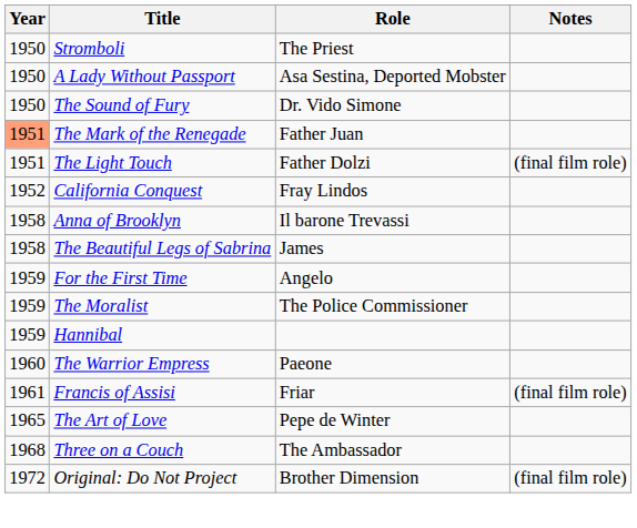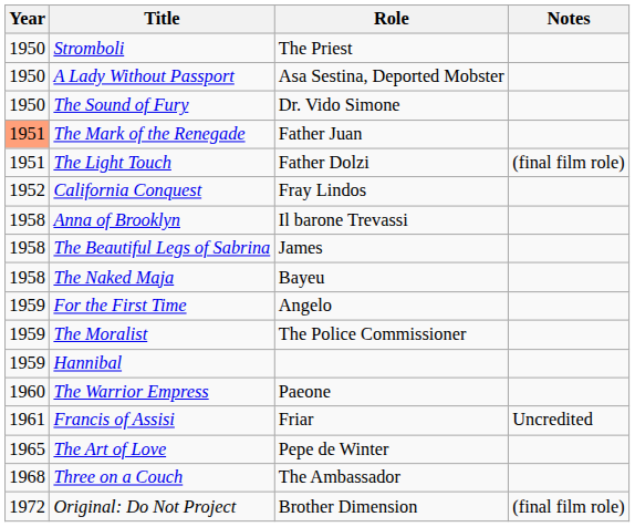 <table class="wikitable">
 <tr>
 <th>Year</th>
 <th>Title</th>
 <th>Role</th>
 <th>Notes</th>
 </tr>
 <tr>
 <td>1950</td>
 <td><em><a href='#'>Stromboli</a></em></td>
 <td>The Priest</td>
 <td></td>
 </tr>
 <tr>
 <td>1950</td>
 <td><em><a href='#'>A Lady Without Passport</a></em></td>
 <td>Asa Sestina, Deported Mobster</td>
 <td></td>
 </tr>
 <tr>
 <td>1950</td>
 <td><em><a href='#'>The Sound of Fury</a></em></td>
 <td>Dr. Vido Simone</td>
 <td></td>
 </tr>
 <tr>
 <td style="background: lightsalmon;">1951</td>
 <td><em><a href='#'>The Mark of the Renegade</a></em></td>
 <td>Father Juan</td>
 <td></td>
 </tr>
 <tr>
 <td>1951</td>
 <td><em><a href='#'>The Light Touch</a></em></td>
 <td>Father Dolzi</td>
 <td>(final film role)</td>
 </tr>
 <tr>
 <td>1952</td>
 <td><em><a href='#'>California Conquest</a></em></td>
 <td>Fray Lindos</td>
 <td></td>
 </tr>
 <tr>
 <td>1958</td>
 <td><em><a href='#'>Anna of Brooklyn</a></em></td>
 <td>Il barone Trevassi</td>
 <td></td>
 </tr>
 <tr>
 <td>1958</td>
 <td><em><a href='#'>The Beautiful Legs of Sabrina</a></em></td>
 <td>James</td>
 <td></td>
 </tr>
 <tr>
+<td>1958</td>
+<td><em><a href='#'>The Naked Maja</a></em></td>
+<td>Bayeu</td>
+<td></td>
+</tr>
+<tr>
 <td>1959</td>
 <td><em><a href='#'>For the First Time</a></em></td>
 <td>Angelo</td>
 <td></td>
 </tr>
 <tr>
 <td>1959</td>
 <td><em><a href='#'>The Moralist</a></em></td>
 <td>The Police Commissioner</td>
 <td></td>
 </tr>
 <tr>
 <td>1959</td>
 <td><em><a href='#'>Hannibal</a></em></td>
 <td></td>
 <td></td>
 </tr>
 <tr>
 <td>1960</td>
 <td><em><a href='#'>The Warrior Empress</a></em></td>
 <td>Paeone</td>
 <td></td>
 </tr>
 <tr>
 <td>1961</td>
 <td><em><a href='#'>Francis of Assisi</a></em></td>
 <td>Friar</td>
-<td>(final film role)</td>
+<td>Uncredited</td>
 </tr>
 <tr>
 <td>1965</td>
 <td><em><a href='#'>The Art of Love</a></em></td>
 <td>Pepe de Winter</td>
 <td></td>
 </tr>
 <tr>
 <td>1968</td>
 <td><em><a href='#'>Three on a Couch</a></em></td>
 <td>The Ambassador</td>
 <td></td>
 </tr>
 <tr>
 <td>1972</td>
 <td><em>Original: Do Not Project</em></td>
 <td>Brother Dimension</td>
 <td>(final film role)</td>
 </tr>
 </table>
